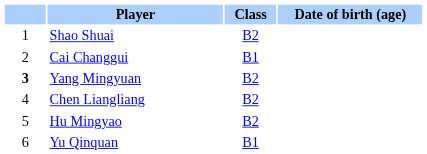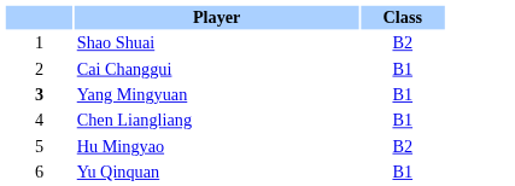 <table class="sortable" border="0" cellspacing="2" cellpadding="2">
 <tr style="background-color:#AAD0FF">
 <th width=8%></th>
 <th width=34%>Player</th>
 <th width=10%>Class</th>
-<th width=28%>Date of birth (age)</th>
 </tr>
 <tr>
 <td style="text-align: center;">1</td>
 <td><a href='#'>Shao Shuai</a></td>
 <td style="text-align: center;"><a href='#'>B2</a></td>
-<td style="text-align: center;"></td>
 </tr>
 <tr>
 <td style="text-align: center;">2</td>
 <td><a href='#'>Cai Changgui</a></td>
 <td style="text-align: center;"><a href='#'>B1</a></td>
-<td style="text-align: center;"></td>
 </tr>
 <tr>
 <td style="text-align: center;"><strong>3</strong></td>
 <td><a href='#'>Yang Mingyuan</a></td>
-<td style="text-align: center;"><a href='#'>B2</a></td>
-<td style="text-align: center;"></td>
+<td style="text-align: center;"><a href='#'>B1</a></td>
 </tr>
 <tr>
 <td style="text-align: center;">4</td>
 <td><a href='#'>Chen Liangliang</a></td>
-<td style="text-align: center;"><a href='#'>B2</a></td>
-<td style="text-align: center;"></td>
+<td style="text-align: center;"><a href='#'>B1</a></td>
 </tr>
 <tr>
 <td style="text-align: center;">5</td>
 <td><a href='#'>Hu Mingyao</a></td>
 <td style="text-align: center;"><a href='#'>B2</a></td>
-<td style="text-align: center;"></td>
 </tr>
 <tr>
 <td style="text-align: center;">6</td>
 <td><a href='#'>Yu Qinquan</a></td>
 <td style="text-align: center;"><a href='#'>B1</a></td>
-<td style="text-align: center;"></td>
 </tr>
 </table>
